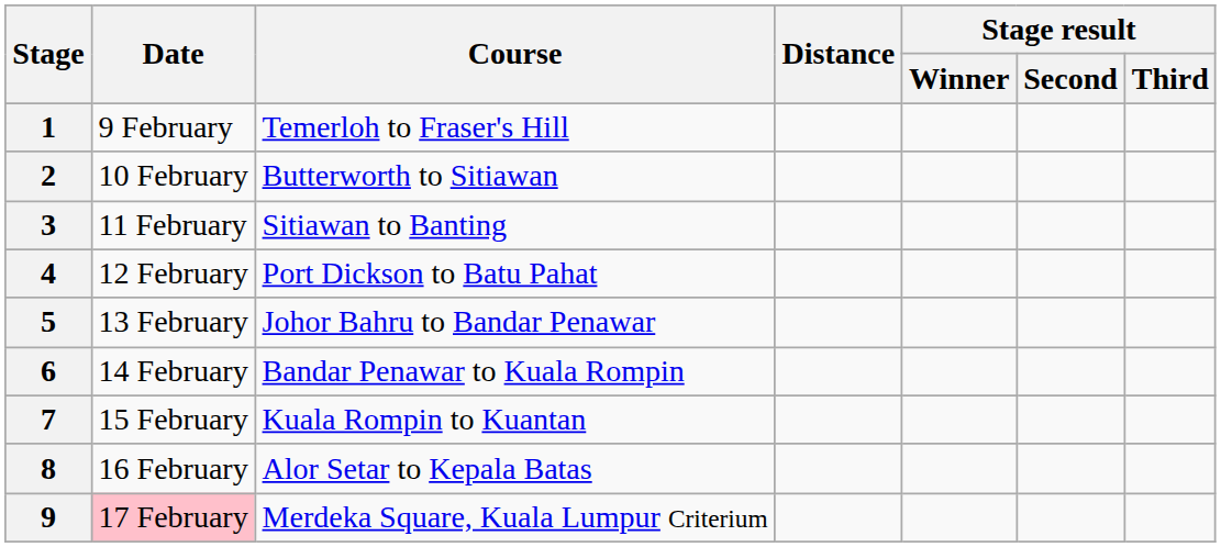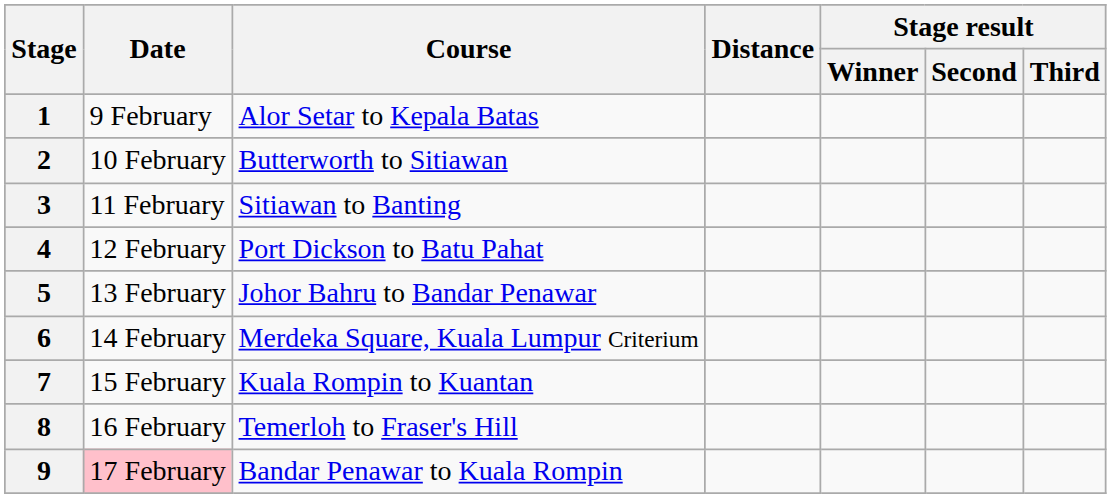 <table class=wikitable>
 <tr>
 <th rowspan=2>Stage</th>
 <th rowspan=2>Date</th>
 <th rowspan=2>Course</th>
 <th rowspan=2>Distance</th>
 <th colspan=3>Stage result</th>
 </tr>
 <tr>
 <th>Winner</th>
 <th>Second</th>
 <th>Third</th>
 </tr>
 <tr>
 <th>1</th>
 <td>9 February</td>
-<td><a href='#'>Temerloh</a> to <a href='#'>Fraser's Hill</a></td>
+<td><a href='#'>Alor Setar</a> to <a href='#'>Kepala Batas</a></td>
 <td align=center></td>
 <td></td>
 <td></td>
 <td></td>
 </tr>
 <tr>
 <th>2</th>
 <td>10 February</td>
 <td><a href='#'>Butterworth</a> to <a href='#'>Sitiawan</a></td>
 <td align=center></td>
 <td></td>
 <td></td>
 <td></td>
 </tr>
 <tr>
 <th>3</th>
 <td>11 February</td>
 <td><a href='#'>Sitiawan</a> to <a href='#'>Banting</a></td>
 <td align=center></td>
 <td></td>
 <td></td>
 <td></td>
 </tr>
 <tr>
 <th>4</th>
 <td>12 February</td>
 <td><a href='#'>Port Dickson</a> to <a href='#'>Batu Pahat</a></td>
 <td align=center></td>
 <td></td>
 <td></td>
 <td></td>
 </tr>
 <tr>
 <th>5</th>
 <td>13 February</td>
 <td><a href='#'>Johor Bahru</a> to <a href='#'>Bandar Penawar</a></td>
 <td align=center></td>
 <td></td>
 <td></td>
 <td></td>
 </tr>
 <tr>
 <th>6</th>
 <td>14 February</td>
-<td><a href='#'>Bandar Penawar</a> to <a href='#'>Kuala Rompin</a></td>
+<td><a href='#'>Merdeka Square, Kuala Lumpur</a> <small>Criterium</small></td>
 <td align=center></td>
 <td></td>
 <td></td>
 <td></td>
 </tr>
 <tr>
 <th>7</th>
 <td>15 February</td>
 <td><a href='#'>Kuala Rompin</a> to <a href='#'>Kuantan</a></td>
 <td align=center></td>
 <td></td>
 <td></td>
 <td></td>
 </tr>
 <tr>
 <th>8</th>
 <td>16 February</td>
-<td><a href='#'>Alor Setar</a> to <a href='#'>Kepala Batas</a></td>
+<td><a href='#'>Temerloh</a> to <a href='#'>Fraser's Hill</a></td>
 <td align=center></td>
 <td></td>
 <td></td>
 <td></td>
 </tr>
 <tr>
 <th>9</th>
 <td style="background: pink;">17 February</td>
-<td><a href='#'>Merdeka Square, Kuala Lumpur</a> <small>Criterium</small></td>
+<td><a href='#'>Bandar Penawar</a> to <a href='#'>Kuala Rompin</a></td>
 <td align=center></td>
 <td></td>
 <td></td>
 <td></td>
 </tr>
 </table>
